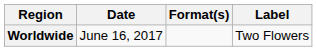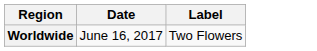 <table class="wikitable plainrowheaders">
 <tr>
 <th scope="col">Region</th>
 <th scope="col">Date</th>
-<th scope="col">Format(s)</th>
 <th scope="col">Label</th>
 </tr>
 <tr>
 <th scope="row">Worldwide</th>
 <td>June 16, 2017</td>
-<td></td>
 <td>Two Flowers</td>
 </tr>
 </table>
